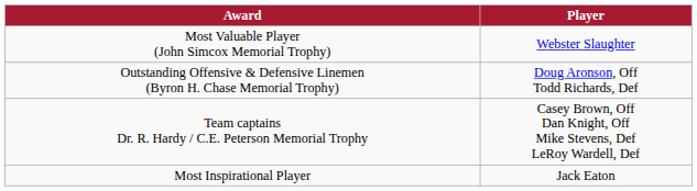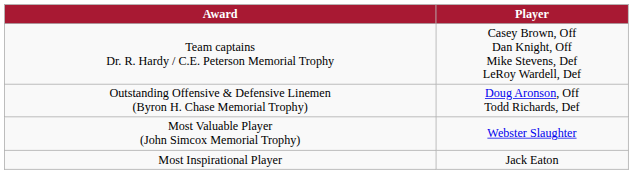 <table class="wikitable" width="65%">
 <tr>
 <th style="background:#A81933;color:#FFFFFF;">Award</th>
 <th style="background:#A81933;color:#FFFFFF;">Player</th>
 </tr>
 <tr align="center" bgcolor="">
-<td>Most Valuable Player<br>(John Simcox Memorial Trophy)</td>
-<td><a href='#'>Webster Slaughter</a></td>
+<td>Team captains<br>Dr. R. Hardy / C.E. Peterson Memorial Trophy</td>
+<td>Casey Brown, Off<br>Dan Knight, Off<br>Mike Stevens, Def<br>LeRoy Wardell, Def</td>
 </tr>
 <tr align="center" bgcolor="">
 <td>Outstanding Offensive & Defensive Linemen<br>(Byron H. Chase Memorial Trophy)</td>
 <td><a href='#'>Doug Aronson</a>, Off<br>Todd Richards, Def</td>
 </tr>
 <tr align="center" bgcolor="">
-<td>Team captains<br>Dr. R. Hardy / C.E. Peterson Memorial Trophy</td>
-<td>Casey Brown, Off<br>Dan Knight, Off<br>Mike Stevens, Def<br>LeRoy Wardell, Def</td>
+<td>Most Valuable Player<br>(John Simcox Memorial Trophy)</td>
+<td><a href='#'>Webster Slaughter</a></td>
 </tr>
 <tr align="center" bgcolor="">
 <td>Most Inspirational Player</td>
 <td>Jack Eaton</td>
 </tr>
 </table>
